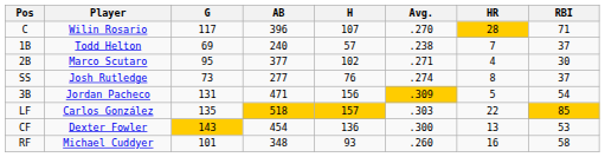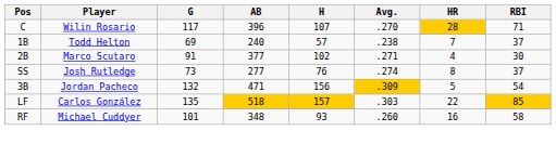 <table class="wikitable sortable">
 <tr>
 <th bgcolor="#DDDDFF" width="5%">Pos</th>
 <th bgcolor="#DDDDFF" width="16%">Player</th>
 <th bgcolor="#DDDDFF" width="9%">G</th>
 <th bgcolor="#DDDDFF" width="9%">AB</th>
 <th bgcolor="#DDDDFF" width="9%">H</th>
 <th bgcolor="#DDDDFF" width="9%">Avg.</th>
 <th bgcolor="#DDDDFF" width="9%">HR</th>
 <th bgcolor="#DDDDFF" width="9%">RBI</th>
 </tr>
 <tr align="center">
 <td>C</td>
 <td><a href='#'>Wilin Rosario</a></td>
 <td>117</td>
 <td>396</td>
 <td>107</td>
 <td>.270</td>
 <td bgcolor="#FFCC00">28</td>
 <td>71</td>
 </tr>
 <tr align="center">
 <td>1B</td>
 <td><a href='#'>Todd Helton</a></td>
 <td>69</td>
 <td>240</td>
 <td>57</td>
 <td>.238</td>
 <td>7</td>
 <td>37</td>
 </tr>
 <tr align="center">
 <td>2B</td>
 <td><a href='#'>Marco Scutaro</a></td>
-<td>95</td>
+<td>91</td>
 <td>377</td>
 <td>102</td>
 <td>.271</td>
 <td>4</td>
 <td>30</td>
 </tr>
 <tr align="center">
 <td>SS</td>
 <td><a href='#'>Josh Rutledge</a></td>
 <td>73</td>
 <td>277</td>
 <td>76</td>
 <td>.274</td>
 <td>8</td>
 <td>37</td>
 </tr>
 <tr align="center">
 <td>3B</td>
 <td><a href='#'>Jordan Pacheco</a></td>
-<td>131</td>
+<td>132</td>
 <td>471</td>
 <td>156</td>
 <td bgcolor="#FFCC00">.309</td>
 <td>5</td>
 <td>54</td>
 </tr>
 <tr align="center">
 <td>LF</td>
 <td><a href='#'>Carlos González</a></td>
 <td>135</td>
 <td bgcolor="#FFCC00">518</td>
 <td bgcolor="#FFCC00">157</td>
 <td>.303</td>
 <td>22</td>
 <td bgcolor="#FFCC00">85</td>
 </tr>
 <tr align="center">
-<td>CF</td>
-<td><a href='#'>Dexter Fowler</a></td>
-<td bgcolor="#FFCC00">143</td>
-<td>454</td>
-<td>136</td>
-<td>.300</td>
-<td>13</td>
-<td>53</td>
-</tr>
-<tr align="center">
 <td>RF</td>
 <td><a href='#'>Michael Cuddyer</a></td>
 <td>101</td>
 <td>348</td>
 <td>93</td>
 <td>.260</td>
 <td>16</td>
 <td>58</td>
 </tr>
 </table>
